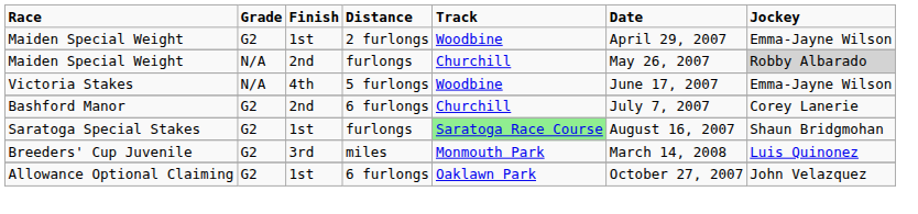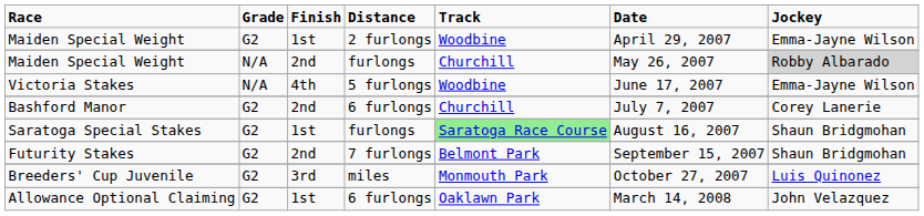 <table class="wikitable" }>
 <tr>
 <td><strong>Race</strong></td>
 <td><strong>Grade</strong></td>
 <td><strong>Finish</strong></td>
 <td><strong>Distance</strong></td>
 <td><strong>Track</strong></td>
 <td><strong>Date</strong></td>
 <td><strong>Jockey</strong></td>
 </tr>
 <tr>
 <td>Maiden Special Weight</td>
 <td>G2</td>
 <td>1st</td>
 <td>2 furlongs</td>
 <td><a href='#'>Woodbine</a></td>
 <td>April 29, 2007</td>
 <td>Emma-Jayne Wilson</td>
 </tr>
 <tr>
 </tr>
 <tr>
 <td>Maiden Special Weight</td>
 <td>N/A</td>
 <td>2nd</td>
 <td> furlongs</td>
 <td><a href='#'>Churchill</a></td>
 <td>May 26, 2007</td>
 <td style="background: lightgrey;">Robby Albarado</td>
 </tr>
 <tr>
 </tr>
 <tr>
 <td>Victoria Stakes</td>
 <td>N/A</td>
 <td>4th</td>
 <td>5 furlongs</td>
 <td><a href='#'>Woodbine</a></td>
 <td>June 17, 2007</td>
 <td>Emma-Jayne Wilson</td>
 </tr>
 <tr>
 </tr>
 <tr>
 <td>Bashford Manor</td>
 <td>G2</td>
 <td>2nd</td>
 <td>6 furlongs</td>
 <td><a href='#'>Churchill</a></td>
 <td>July 7, 2007</td>
 <td>Corey Lanerie</td>
 </tr>
 <tr>
 </tr>
 <tr>
 <td>Saratoga Special Stakes</td>
 <td>G2</td>
 <td>1st</td>
 <td> furlongs</td>
 <td style="background: lightgreen;"><a href='#'>Saratoga Race Course</a></td>
 <td>August 16, 2007</td>
 <td>Shaun Bridgmohan</td>
 </tr>
 <tr>
 </tr>
 <tr>
+<td>Futurity Stakes</td>
+<td>G2</td>
+<td>2nd</td>
+<td>7 furlongs</td>
+<td><a href='#'>Belmont Park</a></td>
+<td>September 15, 2007</td>
+<td>Shaun Bridgmohan</td>
+</tr>
+<tr>
 </tr>
 <tr>
 <td>Breeders' Cup Juvenile</td>
 <td>G2</td>
 <td>3rd</td>
 <td> miles</td>
 <td><a href='#'>Monmouth Park</a></td>
-<td>March 14, 2008</td>
+<td>October 27, 2007</td>
 <td><a href='#'>Luis Quinonez</a></td>
 </tr>
 <tr>
 </tr>
 <tr>
 <td>Allowance Optional Claiming</td>
 <td>G2</td>
 <td>1st</td>
 <td>6 furlongs</td>
 <td><a href='#'>Oaklawn Park</a></td>
-<td>October 27, 2007</td>
+<td>March 14, 2008</td>
 <td>John Velazquez</td>
 </tr>
 </table>
